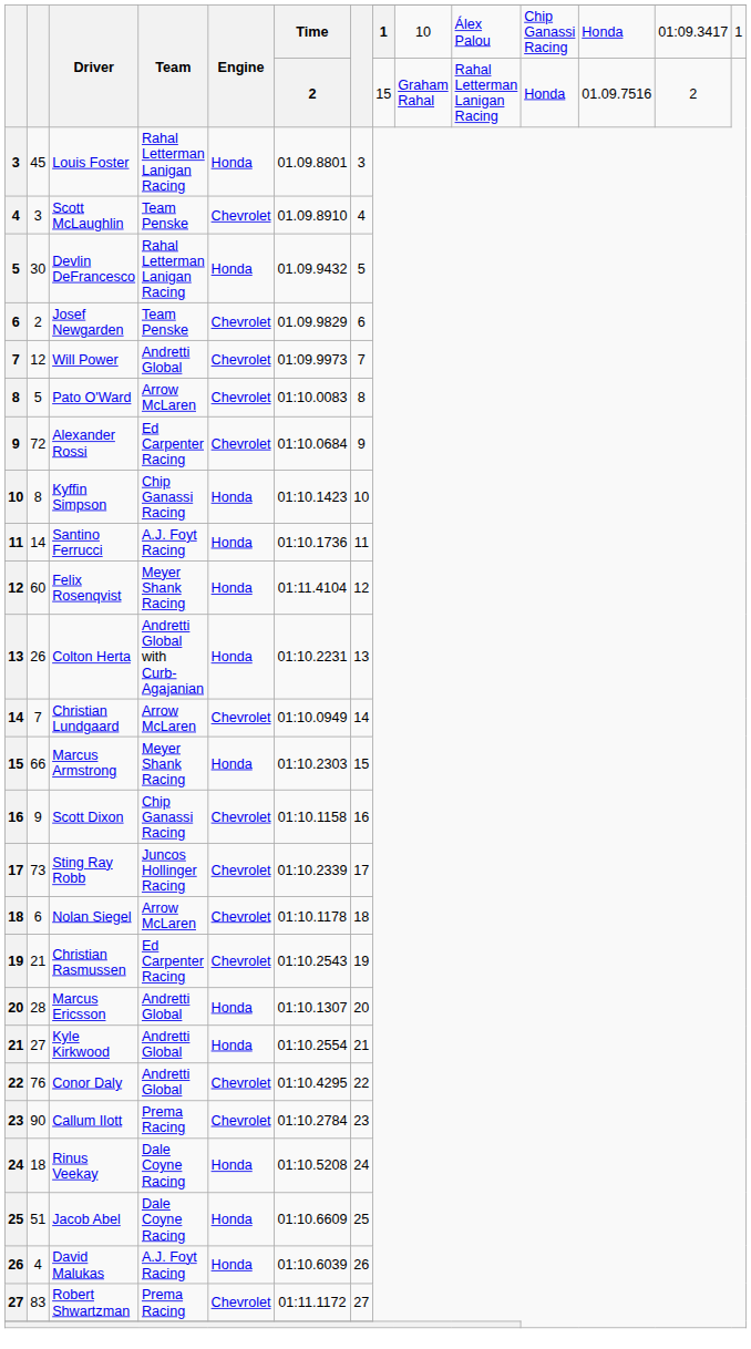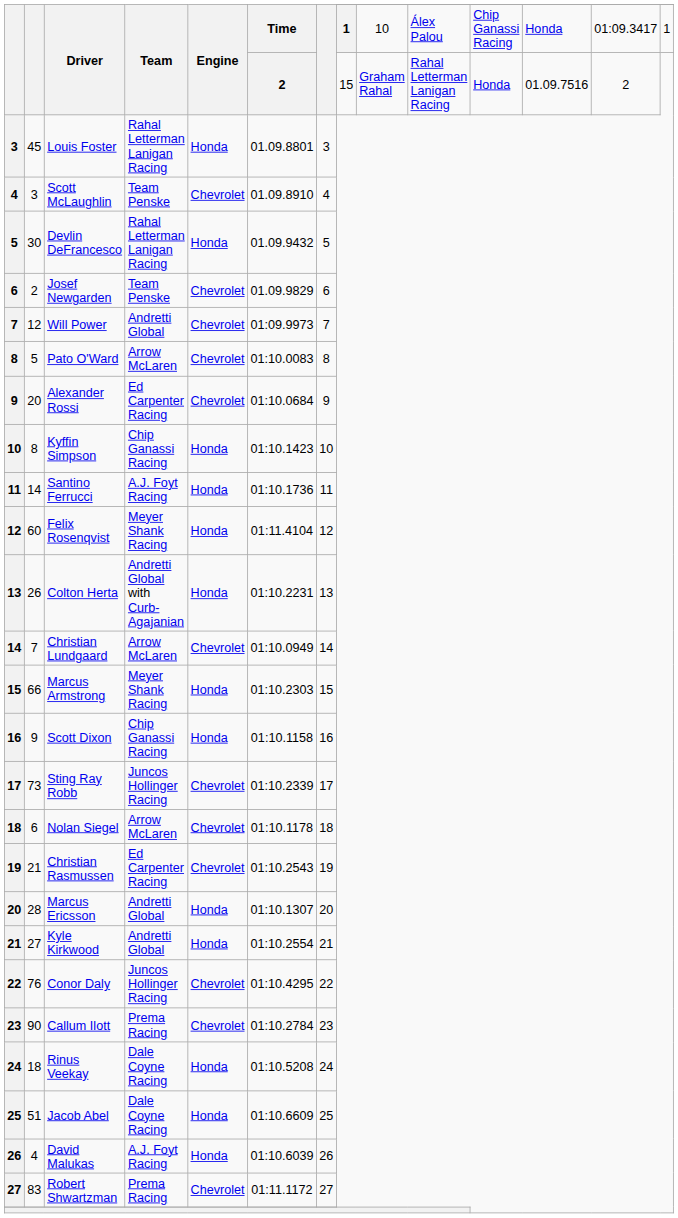 <table class="wikitable sortable" style="font-size: 95%;">
 <tr>
 <th rowspan="3"></th>
 <th rowspan="3"></th>
 <th rowspan="3">Driver</th>
 <th rowspan="3">Team</th>
 <th rowspan="3">Engine</th>
 <th rowspan="2">Time</th>
 <th rowspan="3"></th>
 </tr>
 <tr>
 <th>1</th>
 <td align="center">10</td>
 <td> <a href='#'>Álex Palou</a> </td>
 <td><a href='#'>Chip Ganassi Racing</a></td>
 <td><a href='#'>Honda</a></td>
 <td align="center">01:09.3417</td>
 <td align="center">1</td>
 </tr>
 <tr>
 <th>2</th>
 <td align="center">15</td>
 <td> <a href='#'>Graham Rahal</a></td>
 <td><a href='#'>Rahal Letterman Lanigan Racing</a></td>
 <td><a href='#'>Honda</a></td>
 <td align="center">01.09.7516</td>
 <td align="center">2</td>
 </tr>
 <tr>
 <th>3</th>
 <td align="center">45</td>
 <td> <a href='#'>Louis Foster</a> </td>
 <td><a href='#'>Rahal Letterman Lanigan Racing</a></td>
 <td><a href='#'>Honda</a></td>
 <td align="center">01.09.8801</td>
 <td align="center">3</td>
 </tr>
 <tr>
 <th>4</th>
 <td align="center">3</td>
 <td> <a href='#'>Scott McLaughlin</a></td>
 <td><a href='#'>Team Penske</a></td>
 <td><a href='#'>Chevrolet</a></td>
 <td align="center">01.09.8910</td>
 <td align="center">4</td>
 </tr>
 <tr>
 <th>5</th>
 <td align="center">30</td>
 <td> <a href='#'>Devlin DeFrancesco</a></td>
 <td><a href='#'>Rahal Letterman Lanigan Racing</a></td>
 <td><a href='#'>Honda</a></td>
 <td align="center">01.09.9432</td>
 <td align="center">5</td>
 </tr>
 <tr>
 <th>6</th>
 <td align="center">2</td>
 <td> <a href='#'>Josef Newgarden</a> </td>
 <td><a href='#'>Team Penske</a></td>
 <td><a href='#'>Chevrolet</a></td>
 <td align="center">01.09.9829</td>
 <td align="center">6</td>
 </tr>
 <tr>
 <th>7</th>
 <td align="center">12</td>
 <td> <a href='#'>Will Power</a> </td>
 <td><a href='#'>Andretti Global</a></td>
 <td><a href='#'>Chevrolet</a></td>
 <td align="center">01:09.9973</td>
 <td align="center">7</td>
 </tr>
 <tr>
 <th>8</th>
 <td align="center">5</td>
 <td> <a href='#'>Pato O'Ward</a></td>
 <td><a href='#'>Arrow McLaren</a></td>
 <td><a href='#'>Chevrolet</a></td>
 <td align="center">01:10.0083</td>
 <td align="center">8</td>
 </tr>
 <tr>
 <th>9</th>
-<td align="center">72</td>
+<td align="center">20</td>
 <td> <a href='#'>Alexander Rossi</a> </td>
 <td><a href='#'>Ed Carpenter Racing</a></td>
 <td><a href='#'>Chevrolet</a></td>
 <td align="center">01:10.0684</td>
 <td align="center">9</td>
 </tr>
 <tr>
 <th>10</th>
 <td align="center">8</td>
 <td> <a href='#'>Kyffin Simpson</a></td>
 <td><a href='#'>Chip Ganassi Racing</a></td>
 <td><a href='#'>Honda</a></td>
 <td align="center">01:10.1423</td>
 <td align="center">10</td>
 </tr>
 <tr>
 <th>11</th>
 <td align="center">14</td>
 <td> <a href='#'>Santino Ferrucci</a></td>
 <td><a href='#'>A.J. Foyt Racing</a></td>
 <td><a href='#'>Honda</a></td>
 <td align="center">01:10.1736</td>
 <td align="center">11</td>
 </tr>
 <tr>
 <th>12</th>
 <td align="center">60</td>
 <td> <a href='#'>Felix Rosenqvist</a></td>
 <td><a href='#'>Meyer Shank Racing</a></td>
 <td><a href='#'>Honda</a></td>
 <td align="center">01:11.4104</td>
 <td align="center">12</td>
 </tr>
 <tr>
 <th>13</th>
 <td align="center">26</td>
 <td> <a href='#'>Colton Herta</a> </td>
 <td><a href='#'>Andretti Global</a> with <a href='#'>Curb-Agajanian</a></td>
 <td><a href='#'>Honda</a></td>
 <td align="center">01:10.2231</td>
 <td align="center">13</td>
 </tr>
 <tr>
 <th>14</th>
 <td align="center">7</td>
 <td> <a href='#'>Christian Lundgaard</a></td>
 <td><a href='#'>Arrow McLaren</a></td>
 <td><a href='#'>Chevrolet</a></td>
 <td align="center">01:10.0949</td>
 <td align="center">14</td>
 </tr>
 <tr>
 <th>15</th>
 <td align="center">66</td>
 <td> <a href='#'>Marcus Armstrong</a></td>
 <td><a href='#'>Meyer Shank Racing</a></td>
 <td><a href='#'>Honda</a></td>
 <td align="center">01:10.2303</td>
 <td align="center">15</td>
 </tr>
 <tr>
 <th>16</th>
 <td align="center">9</td>
 <td> <a href='#'>Scott Dixon</a> </td>
 <td><a href='#'>Chip Ganassi Racing</a></td>
-<td><a href='#'>Chevrolet</a></td>
+<td><a href='#'>Honda</a></td>
 <td align="center">01:10.1158</td>
 <td align="center">16</td>
 </tr>
 <tr>
 <th>17</th>
 <td align="center">73</td>
 <td> <a href='#'>Sting Ray Robb</a></td>
 <td><a href='#'>Juncos Hollinger Racing</a></td>
 <td><a href='#'>Chevrolet</a></td>
 <td align="center">01:10.2339</td>
 <td align="center">17</td>
 </tr>
 <tr>
 <th>18</th>
 <td align="center">6</td>
 <td> <a href='#'>Nolan Siegel</a> </td>
 <td><a href='#'>Arrow McLaren</a></td>
 <td><a href='#'>Chevrolet</a></td>
 <td align="center">01:10.1178</td>
 <td align="center">18</td>
 </tr>
 <tr>
 <th>19</th>
 <td align="center">21</td>
 <td> <a href='#'>Christian Rasmussen</a></td>
 <td><a href='#'>Ed Carpenter Racing</a></td>
 <td><a href='#'>Chevrolet</a></td>
 <td align="center">01:10.2543</td>
 <td align="center">19</td>
 </tr>
 <tr>
 <th>20</th>
 <td align="center">28</td>
 <td> <a href='#'>Marcus Ericsson</a></td>
 <td><a href='#'>Andretti Global</a></td>
 <td><a href='#'>Honda</a></td>
 <td align="center">01:10.1307</td>
 <td align="center">20</td>
 </tr>
 <tr>
 <th>21</th>
 <td align="center">27</td>
 <td> <a href='#'>Kyle Kirkwood</a></td>
 <td><a href='#'>Andretti Global</a></td>
 <td><a href='#'>Honda</a></td>
 <td align="center">01:10.2554</td>
 <td align="center">21</td>
 </tr>
 <tr>
 <th>22</th>
 <td align="center">76</td>
 <td> <a href='#'>Conor Daly</a></td>
-<td><a href='#'>Andretti Global</a></td>
+<td><a href='#'>Juncos Hollinger Racing</a></td>
 <td><a href='#'>Chevrolet</a></td>
 <td align="center">01:10.4295</td>
 <td align="center">22</td>
 </tr>
 <tr>
 <th>23</th>
 <td align="center">90</td>
 <td> <a href='#'>Callum Ilott</a></td>
 <td><a href='#'>Prema Racing</a></td>
 <td><a href='#'>Chevrolet</a></td>
 <td align="center">01:10.2784</td>
 <td align="center">23</td>
 </tr>
 <tr>
 <th>24</th>
 <td align="center">18</td>
 <td> <a href='#'>Rinus Veekay</a> </td>
 <td><a href='#'>Dale Coyne Racing</a></td>
 <td><a href='#'>Honda</a></td>
 <td align="center">01:10.5208</td>
 <td align="center">24</td>
 </tr>
 <tr>
 <th>25</th>
 <td align="center">51</td>
 <td> <a href='#'>Jacob Abel</a> </td>
 <td><a href='#'>Dale Coyne Racing</a></td>
 <td><a href='#'>Honda</a></td>
 <td align="center">01:10.6609</td>
 <td align="center">25</td>
 </tr>
 <tr>
 <th>26</th>
 <td align="center">4</td>
 <td> <a href='#'>David Malukas</a></td>
 <td><a href='#'>A.J. Foyt Racing</a></td>
 <td><a href='#'>Honda</a></td>
 <td align="center">01:10.6039</td>
 <td align="center">26</td>
 </tr>
 <tr>
 <th>27</th>
 <td align="center">83</td>
 <td> <a href='#'>Robert Shwartzman</a> </td>
 <td><a href='#'>Prema Racing</a></td>
 <td><a href='#'>Chevrolet</a></td>
 <td align="center">01:11.1172</td>
 <td align="center">27</td>
 </tr>
 <tr>
 </tr>
 <tr class="sortbottom">
 <th colspan="10"></th>
 </tr>
 </table>
